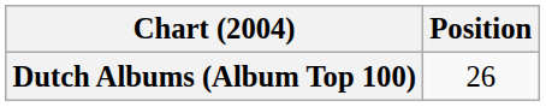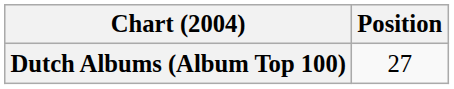 <table class="wikitable plainrowheaders" style="text-align:center">
 <tr>
 <th scope="col">Chart (2004)</th>
 <th scope="col">Position</th>
 </tr>
 <tr>
 <th scope="row">Dutch Albums (Album Top 100)</th>
-<td>26</td>
+<td>27</td>
 </tr>
 </table>
